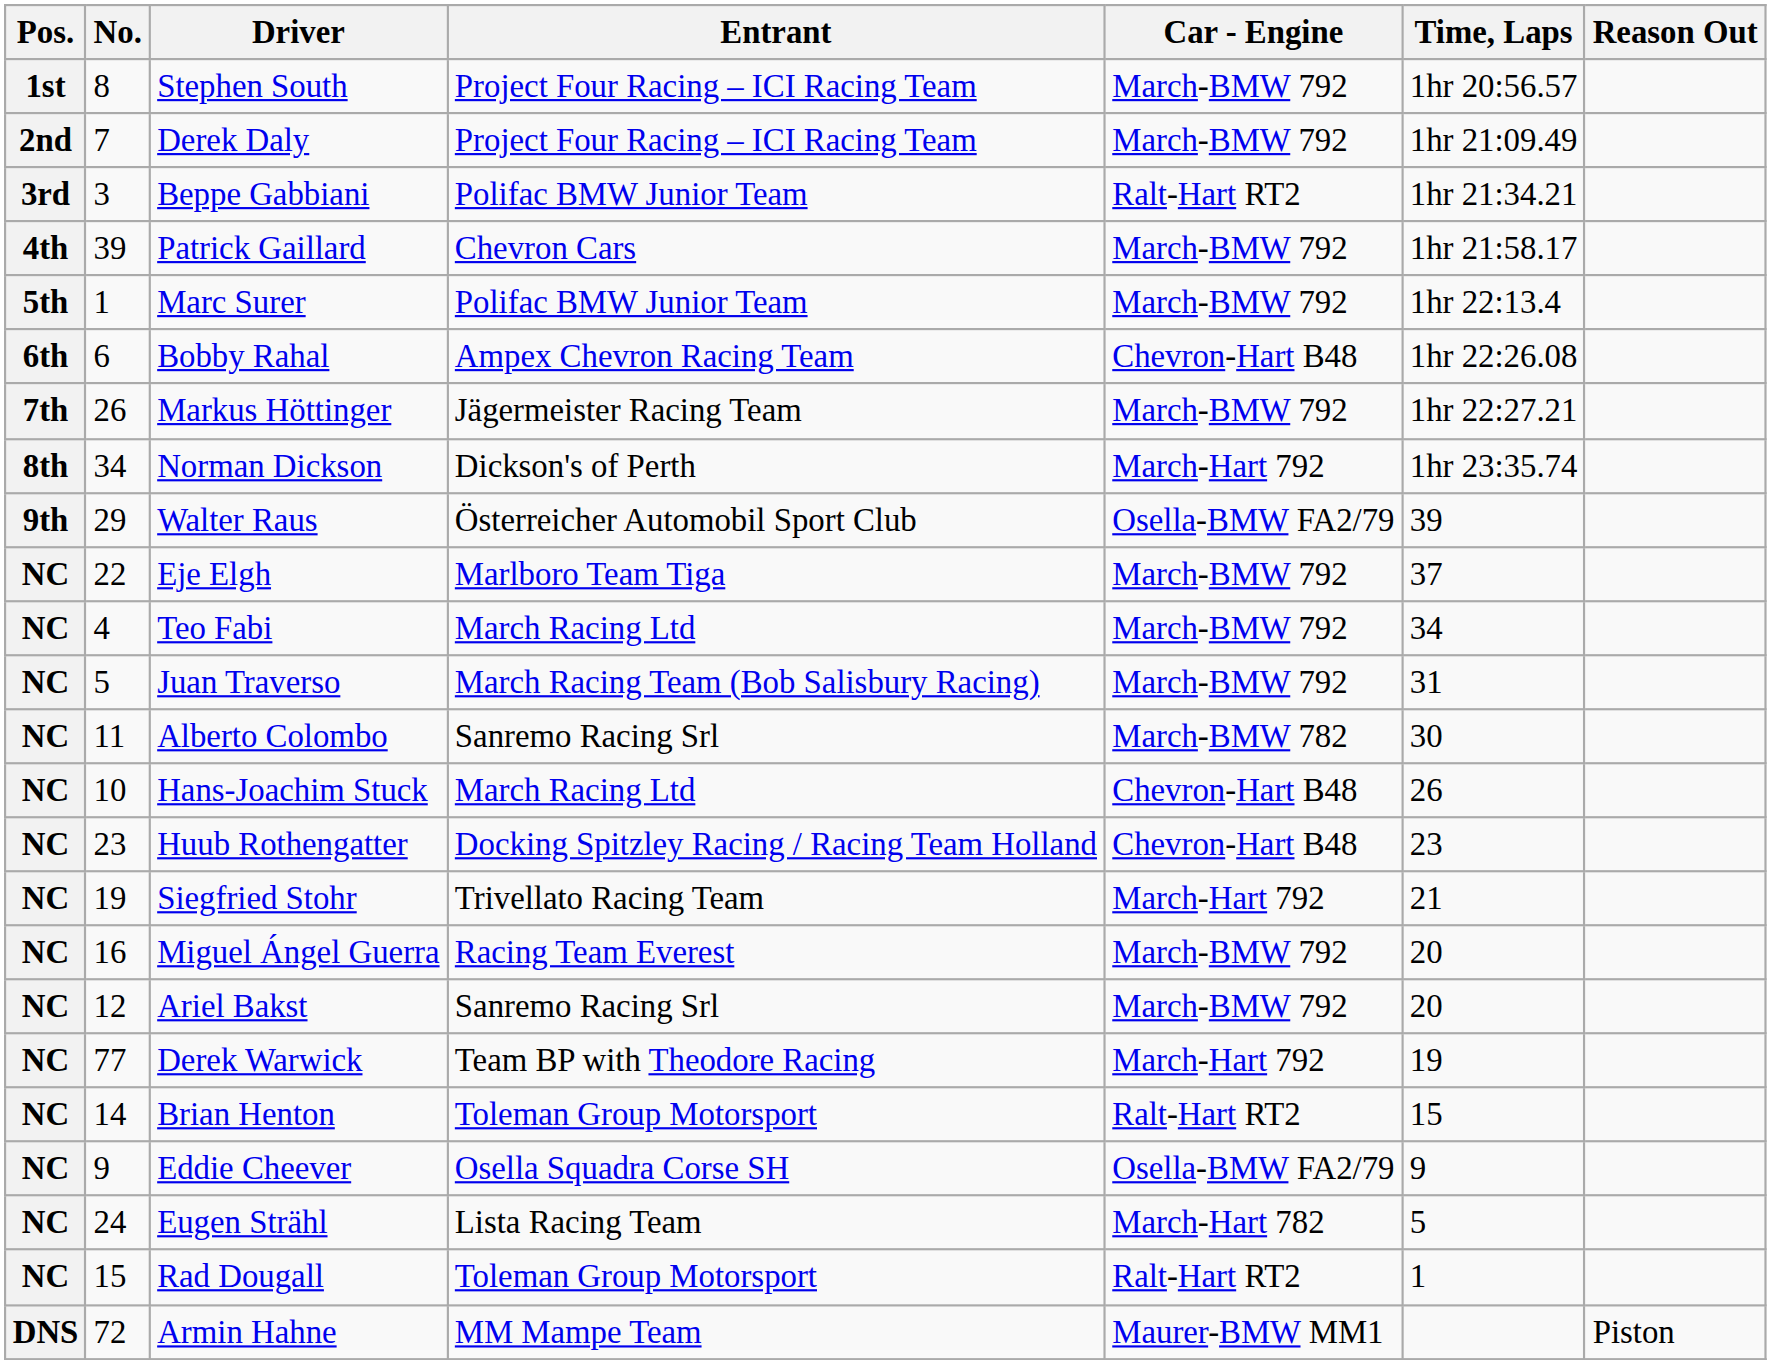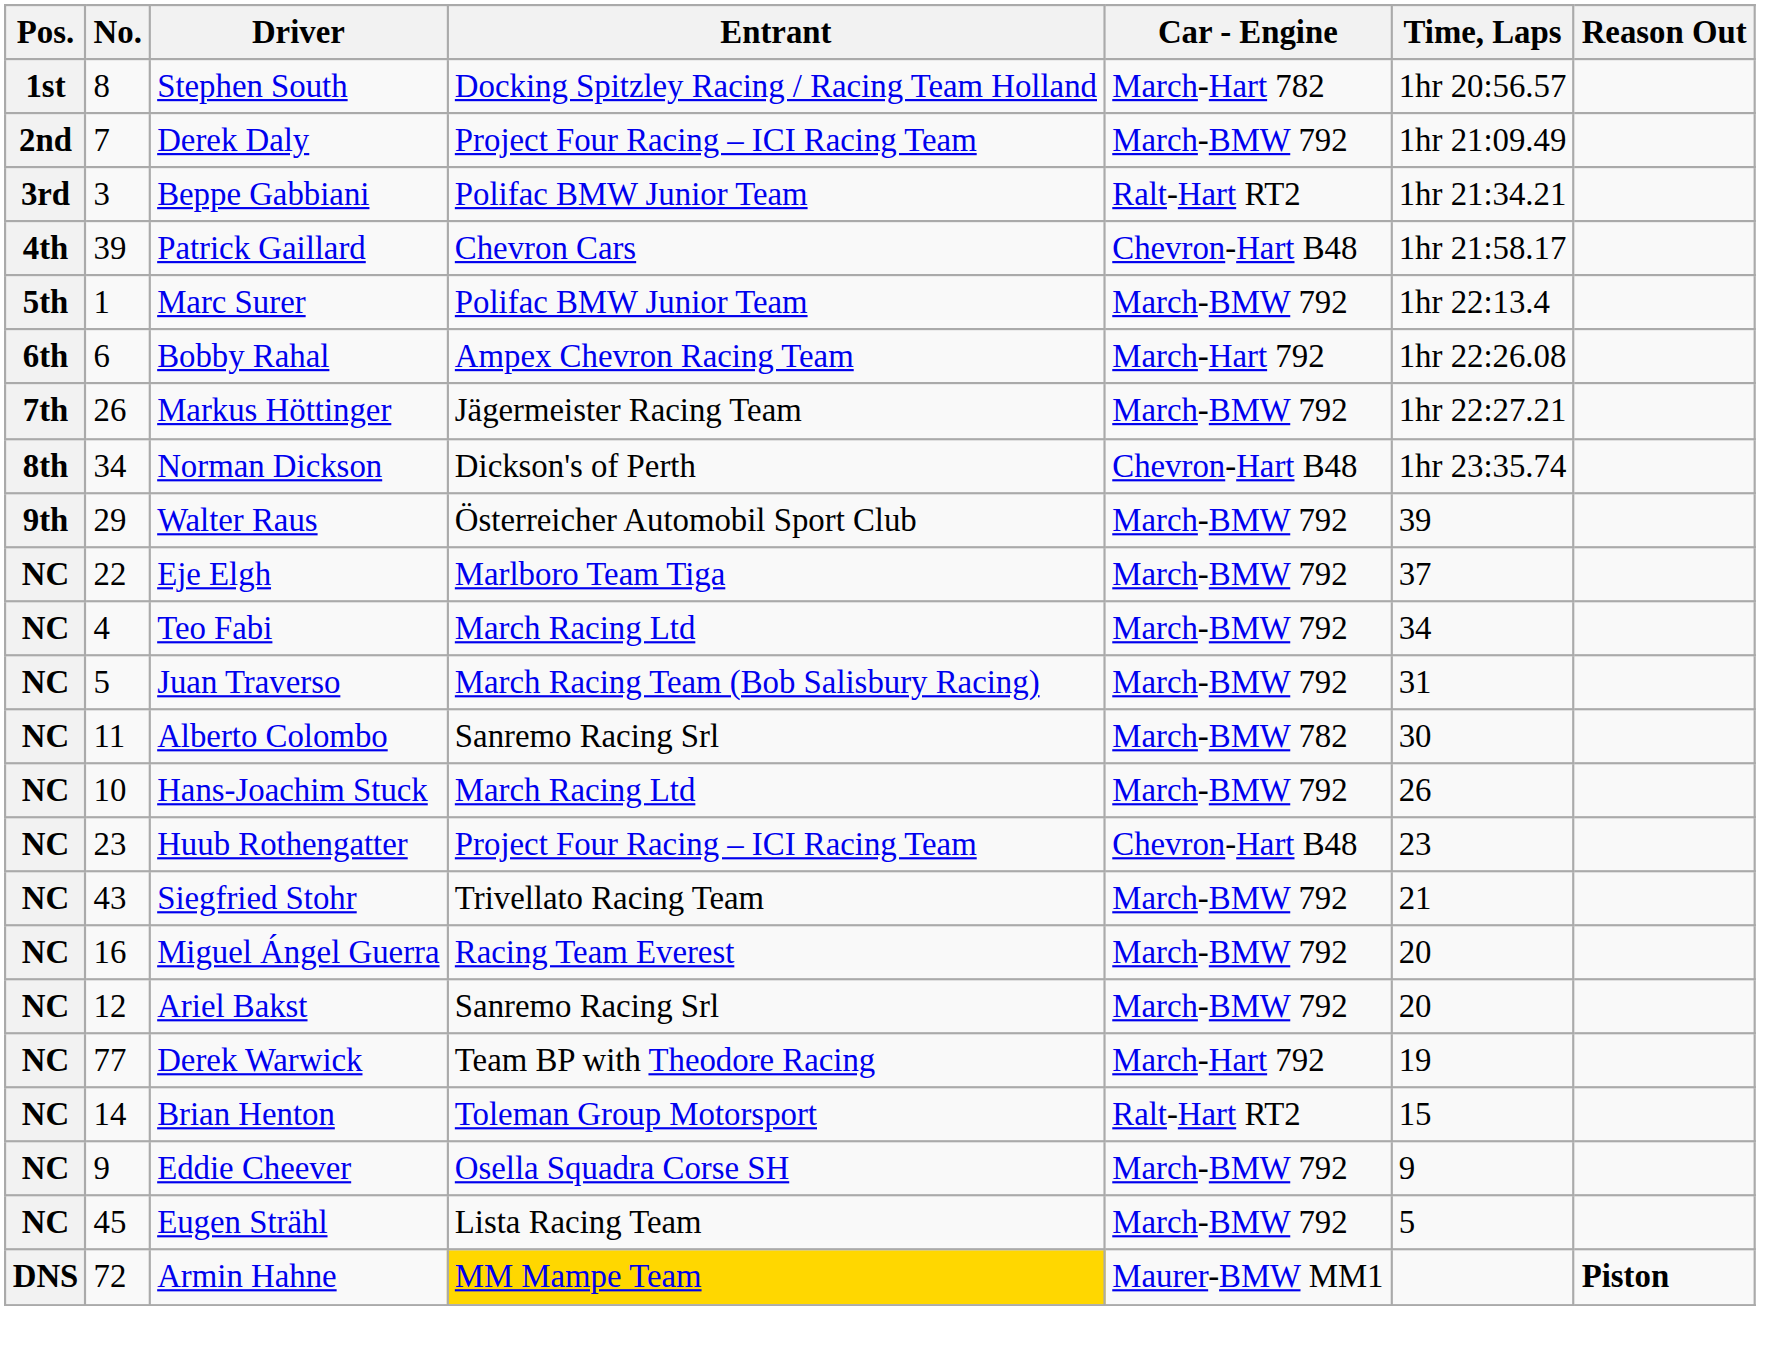 <table class="wikitable sortable" style="font-size: 95%">
 <tr>
 <th>Pos.</th>
 <th>No.</th>
 <th>Driver</th>
 <th>Entrant</th>
 <th>Car - Engine</th>
 <th>Time, Laps</th>
 <th>Reason Out</th>
 </tr>
 <tr>
 <th>1st</th>
 <td>8</td>
 <td> <a href='#'>Stephen South</a></td>
-<td><a href='#'>Project Four Racing – ICI Racing Team</a></td>
-<td><a href='#'>March</a>-<a href='#'>BMW</a> 792</td>
+<td><a href='#'>Docking Spitzley Racing / Racing Team Holland</a></td>
+<td><a href='#'>March</a>-<a href='#'>Hart</a> 782</td>
 <td>1hr 20:56.57</td>
 <td></td>
 </tr>
 <tr>
 <th>2nd</th>
 <td>7</td>
 <td> <a href='#'>Derek Daly</a></td>
 <td><a href='#'>Project Four Racing – ICI Racing Team</a></td>
 <td><a href='#'>March</a>-<a href='#'>BMW</a> 792</td>
 <td>1hr 21:09.49</td>
 <td></td>
 </tr>
 <tr>
 <th>3rd</th>
 <td>3</td>
 <td> <a href='#'>Beppe Gabbiani</a></td>
 <td><a href='#'>Polifac BMW Junior Team</a></td>
 <td><a href='#'>Ralt</a>-<a href='#'>Hart</a> RT2</td>
 <td>1hr 21:34.21</td>
 <td></td>
 </tr>
 <tr>
 <th>4th</th>
 <td>39</td>
 <td> <a href='#'>Patrick Gaillard</a></td>
 <td><a href='#'>Chevron Cars</a></td>
-<td><a href='#'>March</a>-<a href='#'>BMW</a> 792</td>
+<td><a href='#'>Chevron</a>-<a href='#'>Hart</a> B48</td>
 <td>1hr 21:58.17</td>
 <td></td>
 </tr>
 <tr>
 <th>5th</th>
 <td>1</td>
 <td> <a href='#'>Marc Surer</a></td>
 <td><a href='#'>Polifac BMW Junior Team</a></td>
 <td><a href='#'>March</a>-<a href='#'>BMW</a> 792</td>
 <td>1hr 22:13.4</td>
 <td></td>
 </tr>
 <tr>
 <th>6th</th>
 <td>6</td>
 <td> <a href='#'>Bobby Rahal</a></td>
 <td><a href='#'>Ampex Chevron Racing Team</a></td>
-<td><a href='#'>Chevron</a>-<a href='#'>Hart</a> B48</td>
+<td><a href='#'>March</a>-<a href='#'>Hart</a> 792</td>
 <td>1hr 22:26.08</td>
 <td></td>
 </tr>
 <tr>
 <th>7th</th>
 <td>26</td>
 <td> <a href='#'>Markus Höttinger</a></td>
 <td>Jägermeister Racing Team</td>
 <td><a href='#'>March</a>-<a href='#'>BMW</a> 792</td>
 <td>1hr 22:27.21</td>
 <td></td>
 </tr>
 <tr>
 <th>8th</th>
 <td>34</td>
 <td> <a href='#'>Norman Dickson</a></td>
 <td>Dickson's of Perth</td>
-<td><a href='#'>March</a>-<a href='#'>Hart</a> 792</td>
+<td><a href='#'>Chevron</a>-<a href='#'>Hart</a> B48</td>
 <td>1hr 23:35.74</td>
 <td></td>
 </tr>
 <tr>
 <th>9th</th>
 <td>29</td>
 <td> <a href='#'>Walter Raus</a></td>
 <td>Österreicher Automobil Sport Club</td>
-<td><a href='#'>Osella</a>-<a href='#'>BMW</a> FA2/79</td>
+<td><a href='#'>March</a>-<a href='#'>BMW</a> 792</td>
 <td>39</td>
 <td></td>
 </tr>
 <tr>
 <th>NC</th>
 <td>22</td>
 <td> <a href='#'>Eje Elgh</a></td>
 <td><a href='#'>Marlboro Team Tiga</a></td>
 <td><a href='#'>March</a>-<a href='#'>BMW</a> 792</td>
 <td>37</td>
 <td></td>
 </tr>
 <tr>
 <th>NC</th>
 <td>4</td>
 <td> <a href='#'>Teo Fabi</a></td>
 <td><a href='#'>March Racing Ltd</a></td>
 <td><a href='#'>March</a>-<a href='#'>BMW</a> 792</td>
 <td>34</td>
 <td></td>
 </tr>
 <tr>
 <th>NC</th>
 <td>5</td>
 <td> <a href='#'>Juan Traverso</a></td>
 <td><a href='#'>March Racing Team (Bob Salisbury Racing)</a></td>
 <td><a href='#'>March</a>-<a href='#'>BMW</a> 792</td>
 <td>31</td>
 <td></td>
 </tr>
 <tr>
 <th>NC</th>
 <td>11</td>
 <td> <a href='#'>Alberto Colombo</a></td>
 <td>Sanremo Racing Srl</td>
 <td><a href='#'>March</a>-<a href='#'>BMW</a> 782</td>
 <td>30</td>
 <td></td>
 </tr>
 <tr>
 <th>NC</th>
 <td>10</td>
 <td> <a href='#'>Hans-Joachim Stuck</a></td>
 <td><a href='#'>March Racing Ltd</a></td>
-<td><a href='#'>Chevron</a>-<a href='#'>Hart</a> B48</td>
+<td><a href='#'>March</a>-<a href='#'>BMW</a> 792</td>
 <td>26</td>
 <td></td>
 </tr>
 <tr>
 <th>NC</th>
 <td>23</td>
 <td> <a href='#'>Huub Rothengatter</a></td>
-<td><a href='#'>Docking Spitzley Racing / Racing Team Holland</a></td>
+<td><a href='#'>Project Four Racing – ICI Racing Team</a></td>
 <td><a href='#'>Chevron</a>-<a href='#'>Hart</a> B48</td>
 <td>23</td>
 <td></td>
 </tr>
 <tr>
 <th>NC</th>
-<td>19</td>
+<td>43</td>
 <td> <a href='#'>Siegfried Stohr</a></td>
 <td>Trivellato Racing Team</td>
-<td><a href='#'>March</a>-<a href='#'>Hart</a> 792</td>
+<td><a href='#'>March</a>-<a href='#'>BMW</a> 792</td>
 <td>21</td>
 <td></td>
 </tr>
 <tr>
 <th>NC</th>
 <td>16</td>
 <td> <a href='#'>Miguel Ángel Guerra</a></td>
 <td><a href='#'>Racing Team Everest</a></td>
 <td><a href='#'>March</a>-<a href='#'>BMW</a> 792</td>
 <td>20</td>
 <td></td>
 </tr>
 <tr>
 <th>NC</th>
 <td>12</td>
 <td> <a href='#'>Ariel Bakst</a></td>
 <td>Sanremo Racing Srl</td>
 <td><a href='#'>March</a>-<a href='#'>BMW</a> 792</td>
 <td>20</td>
 <td></td>
 </tr>
 <tr>
 <th>NC</th>
 <td>77</td>
 <td> <a href='#'>Derek Warwick</a></td>
 <td>Team BP with <a href='#'>Theodore Racing</a></td>
 <td><a href='#'>March</a>-<a href='#'>Hart</a> 792</td>
 <td>19</td>
 <td></td>
 </tr>
 <tr>
 <th>NC</th>
 <td>14</td>
 <td> <a href='#'>Brian Henton</a></td>
 <td><a href='#'>Toleman Group Motorsport</a></td>
 <td><a href='#'>Ralt</a>-<a href='#'>Hart</a> RT2</td>
 <td>15</td>
 <td></td>
 </tr>
 <tr>
 <th>NC</th>
 <td>9</td>
 <td> <a href='#'>Eddie Cheever</a></td>
 <td><a href='#'>Osella Squadra Corse SH</a></td>
-<td><a href='#'>Osella</a>-<a href='#'>BMW</a> FA2/79</td>
+<td><a href='#'>March</a>-<a href='#'>BMW</a> 792</td>
 <td>9</td>
 <td></td>
 </tr>
 <tr>
 <th>NC</th>
-<td>24</td>
+<td>45</td>
 <td> <a href='#'>Eugen Strähl</a></td>
 <td>Lista Racing Team</td>
-<td><a href='#'>March</a>-<a href='#'>Hart</a> 782</td>
+<td><a href='#'>March</a>-<a href='#'>BMW</a> 792</td>
 <td>5</td>
-<td></td>
-</tr>
-<tr>
-<th>NC</th>
-<td>15</td>
-<td> <a href='#'>Rad Dougall</a></td>
-<td><a href='#'>Toleman Group Motorsport</a></td>
-<td><a href='#'>Ralt</a>-<a href='#'>Hart</a> RT2</td>
-<td>1</td>
 <td></td>
 </tr>
 <tr>
 <th>DNS</th>
 <td>72</td>
 <td> <a href='#'>Armin Hahne</a></td>
-<td><a href='#'>MM Mampe Team</a></td>
+<td style="background: gold;"><a href='#'>MM Mampe Team</a></td>
 <td><a href='#'>Maurer</a>-<a href='#'>BMW</a> MM1</td>
 <td></td>
-<td>Piston</td>
+<td><strong>Piston</strong></td>
 </tr>
 <tr>
 </tr>
 </table>
